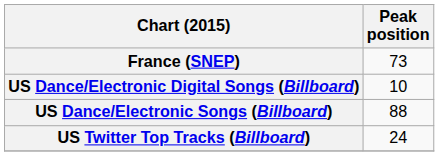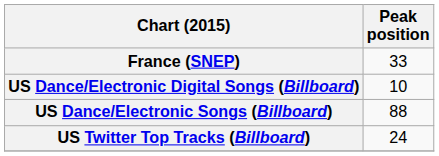 <table class="wikitable sortable plainrowheaders" style="text-align:center">
 <tr>
 <th>Chart (2015)</th>
 <th>Peak<br>position</th>
 </tr>
 <tr>
 <th scope="row">France (<a href='#'>SNEP</a>)</th>
-<td>73</td>
+<td>33</td>
 </tr>
 <tr>
 <th scope="row">US <a href='#'>Dance/Electronic Digital Songs</a> (<em><a href='#'>Billboard</a></em>)</th>
 <td>10</td>
 </tr>
 <tr>
 <th scope="row">US <a href='#'>Dance/Electronic Songs</a> (<em><a href='#'>Billboard</a></em>)</th>
 <td>88</td>
 </tr>
 <tr>
 <th scope="row">US <a href='#'>Twitter Top Tracks</a> (<em><a href='#'>Billboard</a></em>)</th>
 <td>24</td>
 </tr>
 <tr>
 </tr>
 </table>
